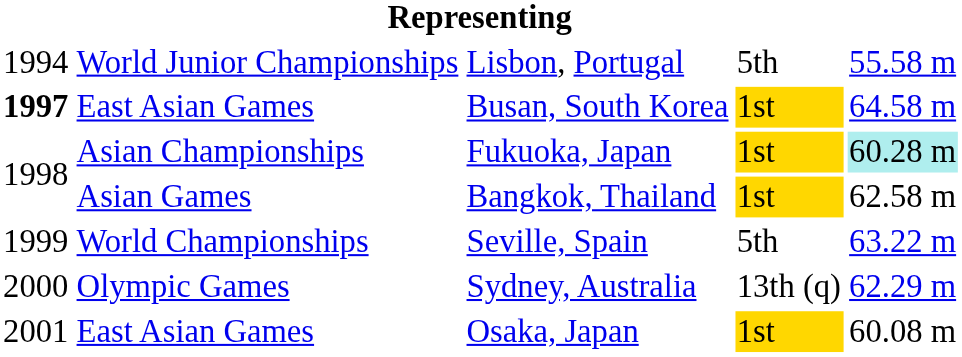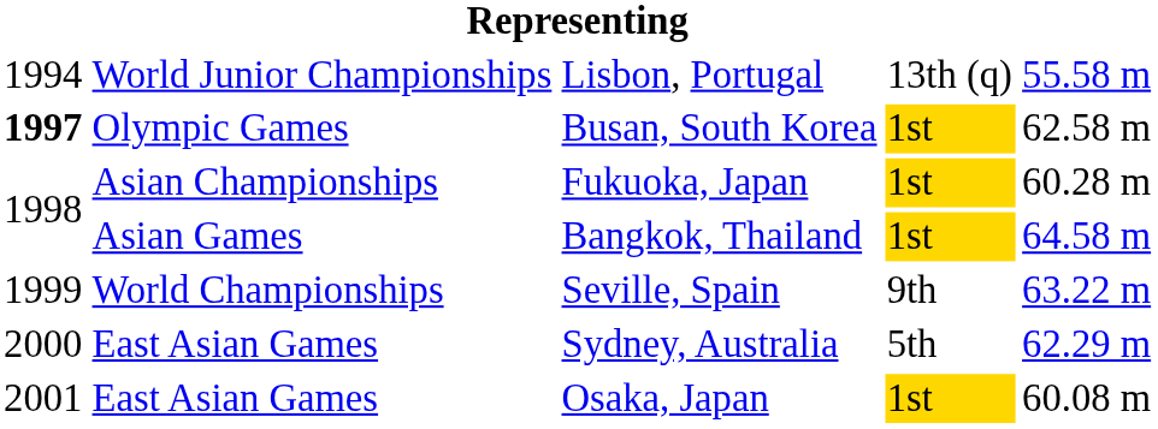 <table>
 <tr>
 <th colspan="5">Representing </th>
 </tr>
 <tr>
 <td>1994</td>
 <td><a href='#'>World Junior Championships</a></td>
 <td><a href='#'>Lisbon</a>, <a href='#'>Portugal</a></td>
-<td>5th</td>
+<td>13th (q)</td>
 <td><a href='#'>55.58 m</a></td>
 </tr>
 <tr>
 <td><strong>1997</strong></td>
-<td><a href='#'>East Asian Games</a></td>
+<td><a href='#'>Olympic Games</a></td>
 <td><a href='#'>Busan, South Korea</a></td>
 <td bgcolor="gold">1st</td>
-<td><a href='#'>64.58 m</a></td>
+<td>62.58 m</td>
 </tr>
 <tr>
 <td rowspan=2>1998</td>
 <td><a href='#'>Asian Championships</a></td>
 <td><a href='#'>Fukuoka, Japan</a></td>
 <td bgcolor="gold">1st</td>
-<td style="background: paleturquoise;">60.28 m</td>
+<td>60.28 m</td>
 </tr>
 <tr>
 <td><a href='#'>Asian Games</a></td>
 <td><a href='#'>Bangkok, Thailand</a></td>
 <td bgcolor="gold">1st</td>
-<td>62.58 m</td>
+<td><a href='#'>64.58 m</a></td>
 </tr>
 <tr>
 <td>1999</td>
 <td><a href='#'>World Championships</a></td>
 <td><a href='#'>Seville, Spain</a></td>
-<td>5th</td>
+<td>9th</td>
 <td><a href='#'>63.22 m</a></td>
 </tr>
 <tr>
 <td>2000</td>
-<td><a href='#'>Olympic Games</a></td>
+<td><a href='#'>East Asian Games</a></td>
 <td><a href='#'>Sydney, Australia</a></td>
-<td>13th (q)</td>
+<td>5th</td>
 <td><a href='#'>62.29 m</a></td>
 </tr>
 <tr>
 <td>2001</td>
 <td><a href='#'>East Asian Games</a></td>
 <td><a href='#'>Osaka, Japan</a></td>
 <td bgcolor="gold">1st</td>
 <td>60.08 m</td>
 </tr>
 </table>
